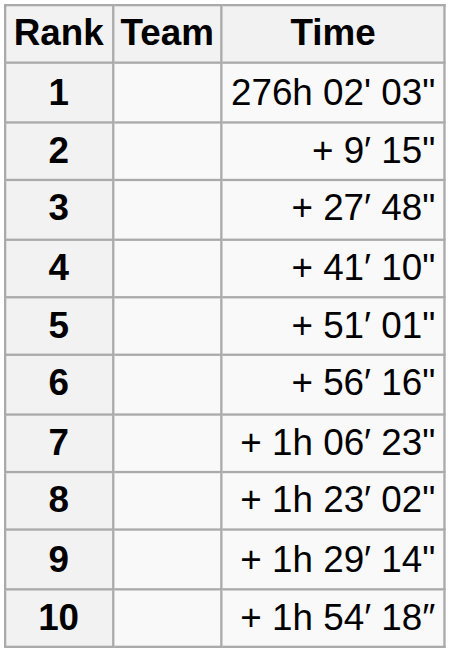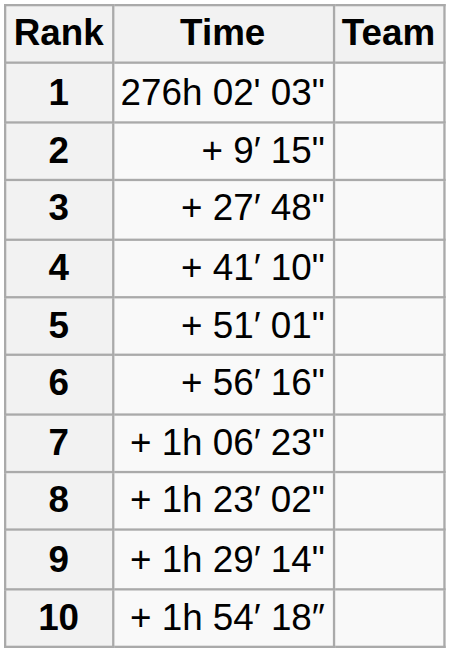 <table class="wikitable">
 <tr>
 <th scope="col">Rank</th>
+<th scope="col">Time</th>
 <th scope="col">Team</th>
-<th scope="col">Time</th>
 </tr>
 <tr>
 <th scope="row">1</th>
+<td align=right>276h 02' 03"</td>
 <td> </td>
-<td align=right>276h 02' 03"</td>
 </tr>
 <tr>
 <th scope="row">2</th>
+<td style="text-align:right;">+ 9′ 15"</td>
 <td></td>
-<td style="text-align:right;">+ 9′ 15"</td>
 </tr>
 <tr>
 <th scope="row">3</th>
+<td style="text-align:right;">+ 27′ 48"</td>
 <td></td>
-<td style="text-align:right;">+ 27′ 48"</td>
 </tr>
 <tr>
 <th scope="row">4</th>
+<td style="text-align:right;">+ 41′ 10"</td>
 <td></td>
-<td style="text-align:right;">+ 41′ 10"</td>
 </tr>
 <tr>
 <th scope="row">5</th>
+<td style="text-align:right;">+ 51′ 01"</td>
 <td></td>
-<td style="text-align:right;">+ 51′ 01"</td>
 </tr>
 <tr>
 <th scope="row">6</th>
+<td style="text-align:right;">+ 56′ 16"</td>
 <td></td>
-<td style="text-align:right;">+ 56′ 16"</td>
 </tr>
 <tr>
 <th scope="row">7</th>
+<td style="text-align:right;">+ 1h 06′ 23"</td>
 <td></td>
-<td style="text-align:right;">+ 1h 06′ 23"</td>
 </tr>
 <tr>
 <th scope="row">8</th>
+<td style="text-align:right;">+ 1h 23′ 02"</td>
 <td></td>
-<td style="text-align:right;">+ 1h 23′ 02"</td>
 </tr>
 <tr>
 <th scope="row">9</th>
+<td style="text-align:right;">+ 1h 29′ 14"</td>
 <td></td>
-<td style="text-align:right;">+ 1h 29′ 14"</td>
 </tr>
 <tr>
 <th scope="row">10</th>
+<td style="text-align:right;">+ 1h 54′ 18″</td>
 <td></td>
-<td style="text-align:right;">+ 1h 54′ 18″</td>
 </tr>
 </table>
